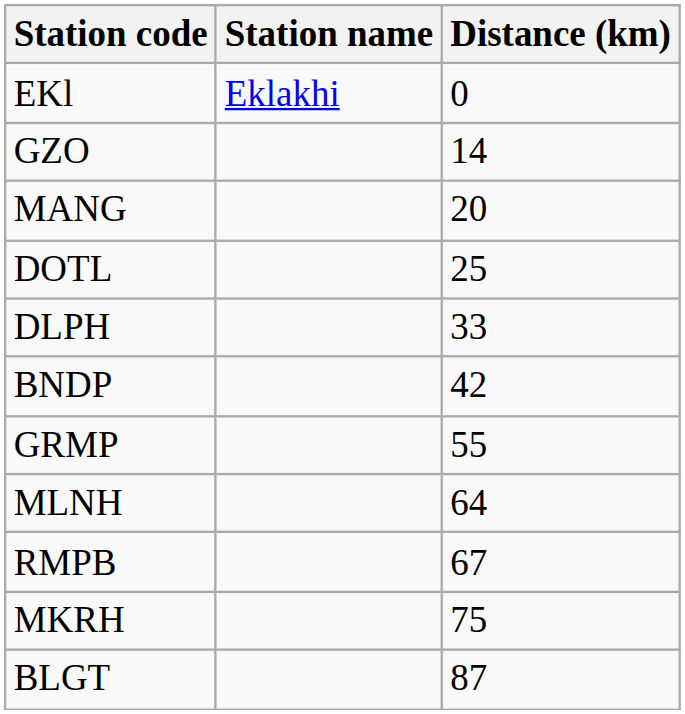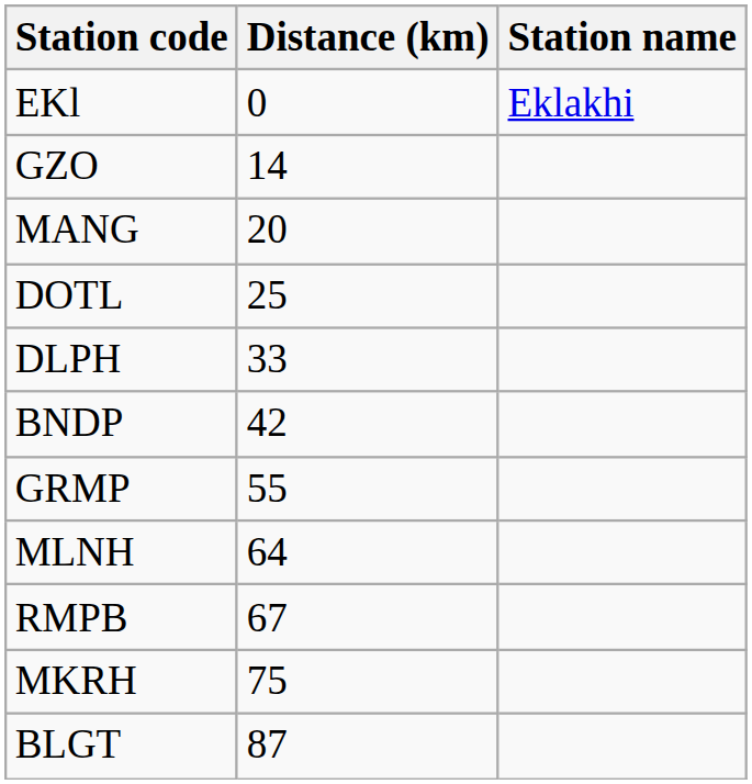 <table class="wikitable">
 <tr>
 <th>Station code</th>
+<th>Distance (km)</th>
 <th>Station name</th>
-<th>Distance (km)</th>
 </tr>
 <tr>
 <td>EKl</td>
+<td>0</td>
 <td><a href='#'>Eklakhi</a></td>
-<td>0</td>
 </tr>
 <tr>
 <td>GZO</td>
+<td>14</td>
 <td></td>
-<td>14</td>
 </tr>
 <tr>
 <td>MANG</td>
+<td>20</td>
 <td></td>
-<td>20</td>
 </tr>
 <tr>
 <td>DOTL</td>
+<td>25</td>
 <td></td>
-<td>25</td>
 </tr>
 <tr>
 <td>DLPH</td>
+<td>33</td>
 <td></td>
-<td>33</td>
 </tr>
 <tr>
 <td>BNDP</td>
+<td>42</td>
 <td></td>
-<td>42</td>
 </tr>
 <tr>
 <td>GRMP</td>
+<td>55</td>
 <td></td>
-<td>55</td>
 </tr>
 <tr>
 <td>MLNH</td>
+<td>64</td>
 <td></td>
-<td>64</td>
 </tr>
 <tr>
 <td>RMPB</td>
+<td>67</td>
 <td></td>
-<td>67</td>
 </tr>
 <tr>
 <td>MKRH</td>
+<td>75</td>
 <td></td>
-<td>75</td>
 </tr>
 <tr>
 <td>BLGT</td>
+<td>87</td>
 <td></td>
-<td>87</td>
 </tr>
 </table>
